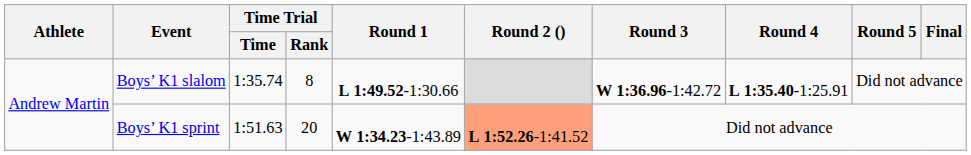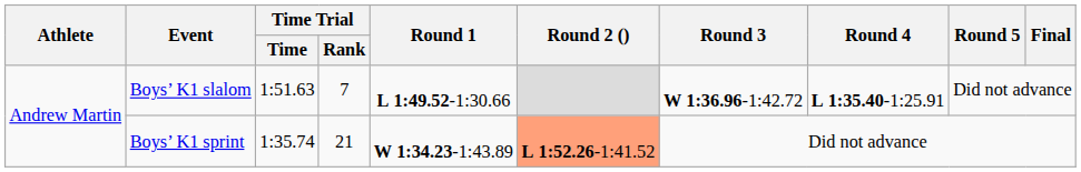 <table class="wikitable" border="1" style="font-size:90%">
 <tr>
 <th rowspan=2>Athlete</th>
 <th rowspan=2>Event</th>
 <th colspan=2>Time Trial</th>
 <th rowspan=2>Round 1</th>
 <th rowspan=2>Round 2 ()</th>
 <th rowspan=2>Round 3</th>
 <th rowspan=2>Round 4</th>
 <th rowspan=2>Round 5</th>
 <th rowspan=2>Final</th>
 </tr>
 <tr>
 <th>Time</th>
 <th>Rank</th>
 </tr>
 <tr>
 <td rowspan=2><a href='#'>Andrew Martin</a></td>
 <td><a href='#'>Boys’ K1 slalom</a></td>
-<td align=center>1:35.74</td>
-<td align=center>8</td>
+<td align=center>1:51.63</td>
+<td align=center>7</td>
 <td align=center><br><strong>L</strong> <strong>1:49.52</strong>-1:30.66</td>
 <td bgcolor=#DCDCDC></td>
 <td align=center><br><strong>W</strong> <strong>1:36.96</strong>-1:42.72</td>
 <td align=center><br><strong>L</strong> <strong>1:35.40</strong>-1:25.91</td>
 <td align=center colspan=2>Did not advance</td>
 </tr>
 <tr>
 <td><a href='#'>Boys’ K1 sprint</a></td>
-<td align=center>1:51.63</td>
-<td align=center>20</td>
+<td align=center>1:35.74</td>
+<td align=center>21</td>
 <td align=center><br><strong>W</strong> <strong>1:34.23</strong>-1:43.89</td>
 <td align=center style="background: lightsalmon;"><br><strong>L</strong> <strong>1:52.26</strong>-1:41.52</td>
 <td align=center colspan=4>Did not advance</td>
 </tr>
 </table>
